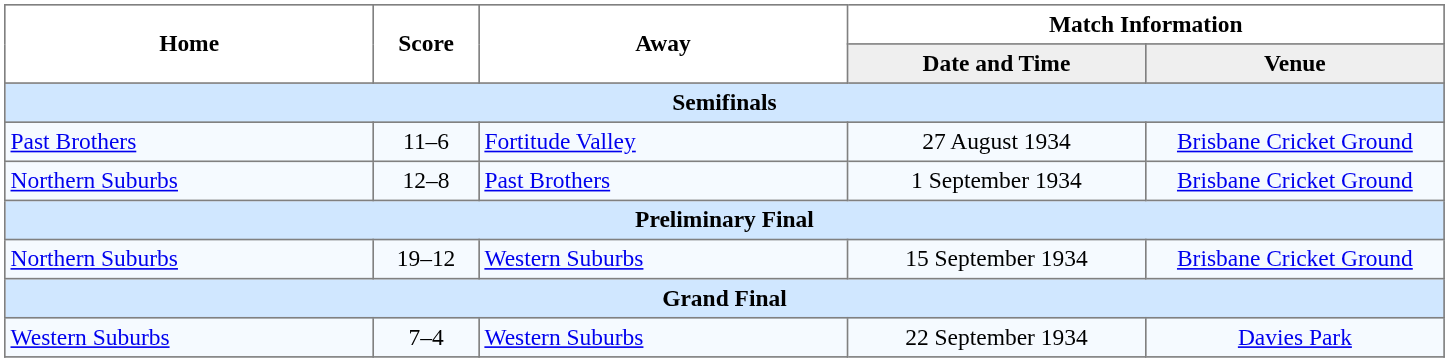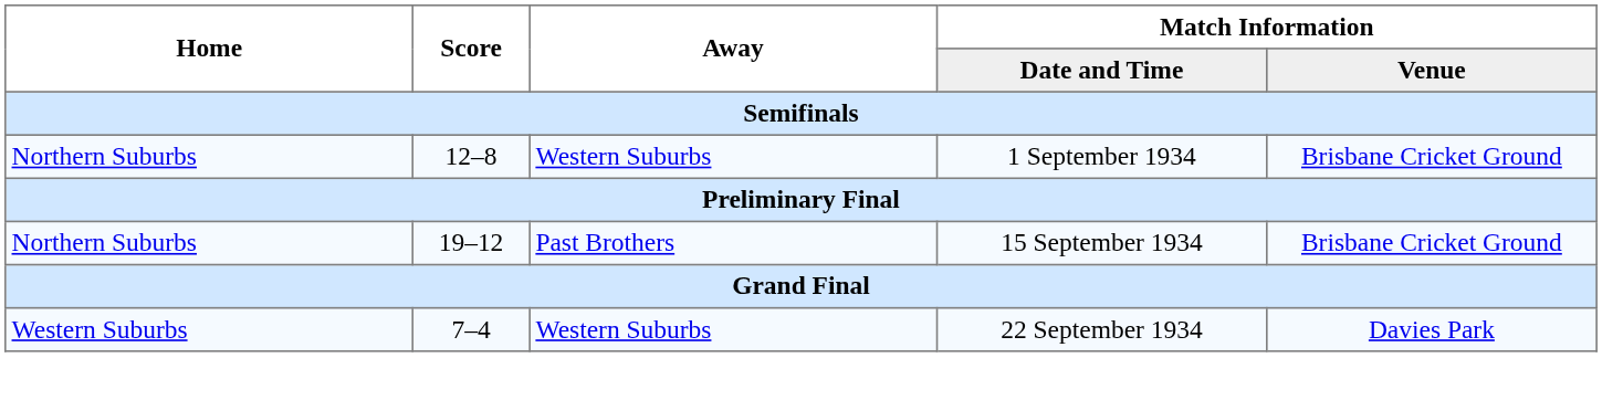 <table border="1" cellpadding="3" cellspacing="0" width="100%" style="border-collapse:collapse; font-size:90%; text-align:center;">
 <tr>
 <th rowspan="2" width="21%">Home</th>
 <th rowspan="2" width="6%">Score</th>
 <th rowspan="2" width="21%">Away</th>
 <th colspan="2">Match Information</th>
 </tr>
 <tr bgcolor="#EFEFEF">
 <th width="17%">Date and Time</th>
 <th width="17%">Venue</th>
 </tr>
 <tr bgcolor="#D0E7FF">
 <td colspan="5"><strong>Semifinals</strong></td>
 </tr>
 <tr bgcolor="#F5FAFF">
-<td align="left"> <a href='#'>Past Brothers</a></td>
-<td>11–6</td>
-<td align="left"> <a href='#'>Fortitude Valley</a></td>
-<td>27 August 1934</td>
-<td><a href='#'>Brisbane Cricket Ground</a></td>
-</tr>
-<tr bgcolor="#F5FAFF">
 <td align="left"> <a href='#'>Northern Suburbs</a></td>
 <td>12–8</td>
-<td align="left"> <a href='#'>Past Brothers</a></td>
+<td align="left"> <a href='#'>Western Suburbs</a></td>
 <td>1 September 1934</td>
 <td><a href='#'>Brisbane Cricket Ground</a></td>
 </tr>
 <tr bgcolor="#D0E7FF">
 <td colspan="5"><strong>Preliminary Final</strong></td>
 </tr>
 <tr bgcolor="#F5FAFF">
 <td align="left"> <a href='#'>Northern Suburbs</a></td>
 <td>19–12</td>
-<td align="left"> <a href='#'>Western Suburbs</a></td>
+<td align="left"> <a href='#'>Past Brothers</a></td>
 <td>15 September 1934</td>
 <td><a href='#'>Brisbane Cricket Ground</a></td>
 </tr>
 <tr bgcolor="#D0E7FF">
 <td colspan="5"><strong>Grand Final</strong></td>
 </tr>
 <tr bgcolor="#F5FAFF">
 <td align="left"> <a href='#'>Western Suburbs</a></td>
 <td>7–4</td>
 <td align="left"> <a href='#'>Western Suburbs</a></td>
 <td>22 September 1934</td>
 <td><a href='#'>Davies Park</a></td>
 </tr>
 </table>
